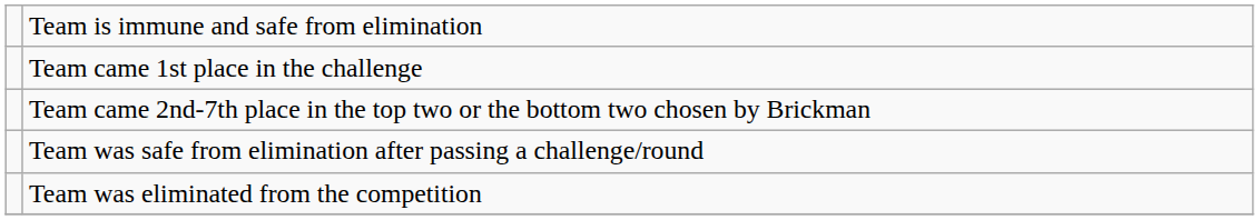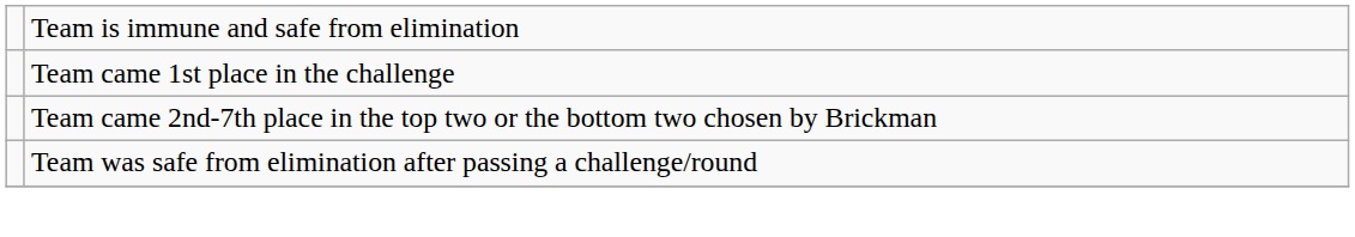 <table class="wikitable" style="margin: auto; text-align: left; line-height:18px; width:60%">
 <tr>
 <td></td>
 <td>Team is immune and safe from elimination</td>
 </tr>
 <tr>
 <td></td>
 <td>Team came 1st place in the challenge</td>
 </tr>
 <tr>
 <td></td>
 <td>Team came 2nd-7th place in the top two or the bottom two chosen by Brickman</td>
 </tr>
 <tr>
 <td></td>
 <td>Team was safe from elimination after passing a challenge/round</td>
 </tr>
 <tr>
-<td></td>
-<td>Team was eliminated from the competition</td>
-</tr>
-<tr>
 </tr>
 </table>
